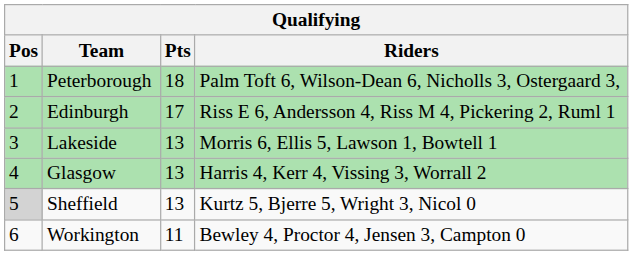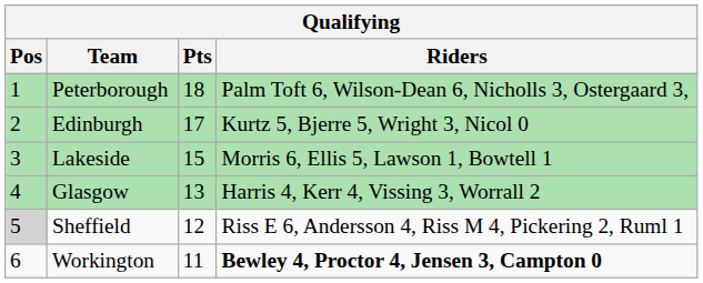 <table class="wikitable">
 <tr>
 <th colspan="4">Qualifying</th>
 </tr>
 <tr>
 <th width=20>Pos</th>
 <th width=90>Team</th>
 <th width=20>Pts</th>
 <th width=350>Riders</th>
 </tr>
 <tr style="background:#ACE1AF;">
 <td>1</td>
 <td align=left>Peterborough</td>
 <td>18</td>
 <td>Palm Toft 6, Wilson-Dean 6, Nicholls 3, Ostergaard 3,</td>
 </tr>
 <tr style="background:#ACE1AF;">
 <td>2</td>
 <td align=left>Edinburgh</td>
 <td>17</td>
-<td>Riss E 6, Andersson 4, Riss M 4, Pickering 2, Ruml 1</td>
+<td>Kurtz 5, Bjerre 5, Wright 3, Nicol 0</td>
 </tr>
 <tr style="background:#ACE1AF;">
 <td>3</td>
 <td align=left>Lakeside</td>
-<td>13</td>
+<td>15</td>
 <td>Morris 6, Ellis 5, Lawson 1, Bowtell 1</td>
 </tr>
 <tr style="background:#ACE1AF;">
 <td>4</td>
 <td align=left>Glasgow</td>
 <td>13</td>
 <td>Harris 4, Kerr 4, Vissing 3, Worrall 2</td>
 </tr>
 <tr>
 <td style="background: lightgrey;">5</td>
 <td align=left>Sheffield</td>
-<td>13</td>
-<td>Kurtz 5, Bjerre 5, Wright 3, Nicol 0</td>
+<td>12</td>
+<td>Riss E 6, Andersson 4, Riss M 4, Pickering 2, Ruml 1</td>
 </tr>
 <tr>
 <td>6</td>
 <td align=left>Workington</td>
 <td>11</td>
-<td>Bewley 4, Proctor 4, Jensen 3, Campton 0</td>
+<td><strong>Bewley 4, Proctor 4, Jensen 3, Campton 0</strong></td>
 </tr>
 </table>
